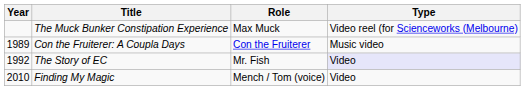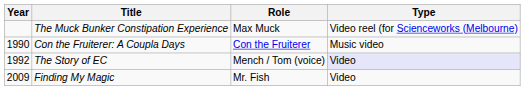 <table class="wikitable">
 <tr>
 <th>Year</th>
 <th>Title</th>
 <th>Role</th>
 <th>Type</th>
 </tr>
 <tr>
 <td></td>
 <td><em>The Muck Bunker Constipation Experience</em></td>
 <td>Max Muck</td>
 <td>Video reel (for <a href='#'>Scienceworks (Melbourne)</a></td>
 </tr>
 <tr>
-<td>1989</td>
+<td>1990</td>
 <td><em>Con the Fruiterer: A Coupla Days</em></td>
 <td><a href='#'>Con the Fruiterer</a></td>
 <td>Music video</td>
 </tr>
 <tr>
 <td>1992</td>
 <td><em>The Story of EC</em></td>
-<td>Mr. Fish</td>
+<td>Mench / Tom (voice)</td>
 <td style="background: lavender;">Video</td>
 </tr>
 <tr>
-<td>2010</td>
+<td>2009</td>
 <td><em>Finding My Magic</em></td>
-<td>Mench / Tom (voice)</td>
+<td>Mr. Fish</td>
 <td>Video</td>
 </tr>
 </table>
